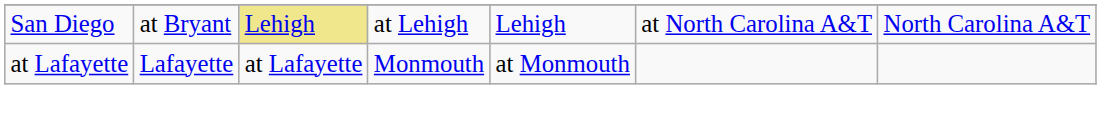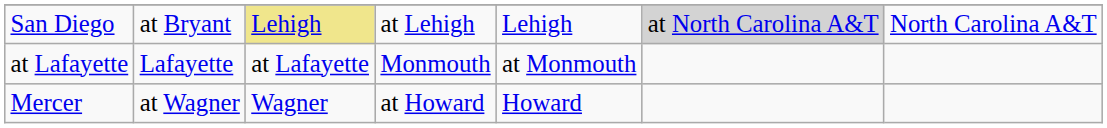 <table class="wikitable">
 <tr>
 </tr>
 <tr>
 <td><a href='#'>San Diego</a></td>
 <td>at <a href='#'>Bryant</a></td>
 <td style="background: khaki;"><a href='#'>Lehigh</a></td>
 <td>at <a href='#'>Lehigh</a></td>
 <td><a href='#'>Lehigh</a></td>
-<td>at <a href='#'>North Carolina A&T</a></td>
+<td style="background: lightgrey;">at <a href='#'>North Carolina A&T</a></td>
 <td><a href='#'>North Carolina A&T</a></td>
 </tr>
 <tr>
 <td>at <a href='#'>Lafayette</a></td>
 <td><a href='#'>Lafayette</a></td>
 <td>at <a href='#'>Lafayette</a></td>
 <td><a href='#'>Monmouth</a></td>
 <td>at <a href='#'>Monmouth</a></td>
 <td></td>
 <td></td>
 </tr>
+<tr>
+<td><a href='#'>Mercer</a></td>
+<td>at <a href='#'>Wagner</a></td>
+<td><a href='#'>Wagner</a></td>
+<td>at <a href='#'>Howard</a></td>
+<td><a href='#'>Howard</a></td>
+<td></td>
+<td></td>
+</tr>
 </table>
